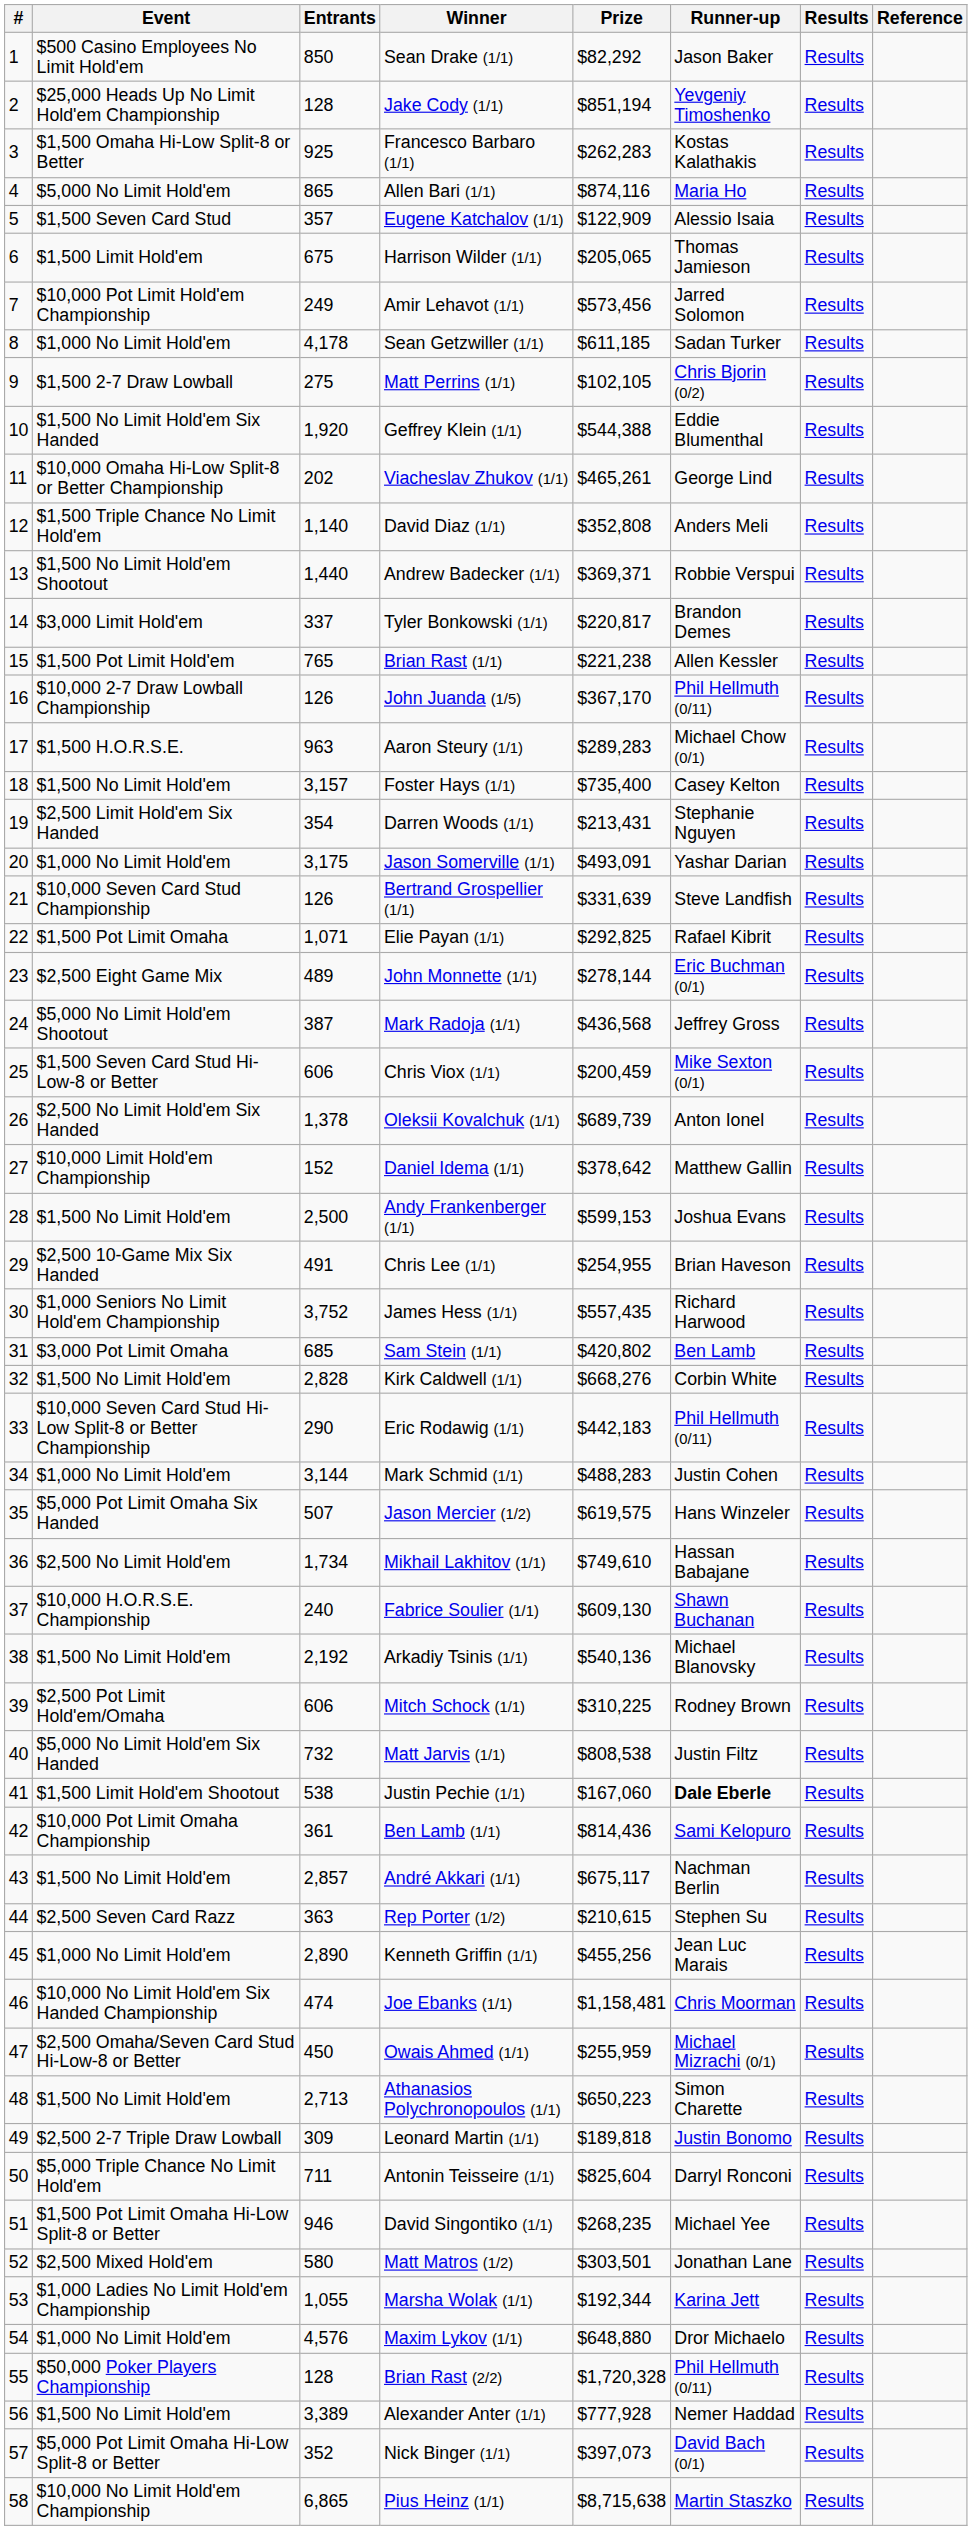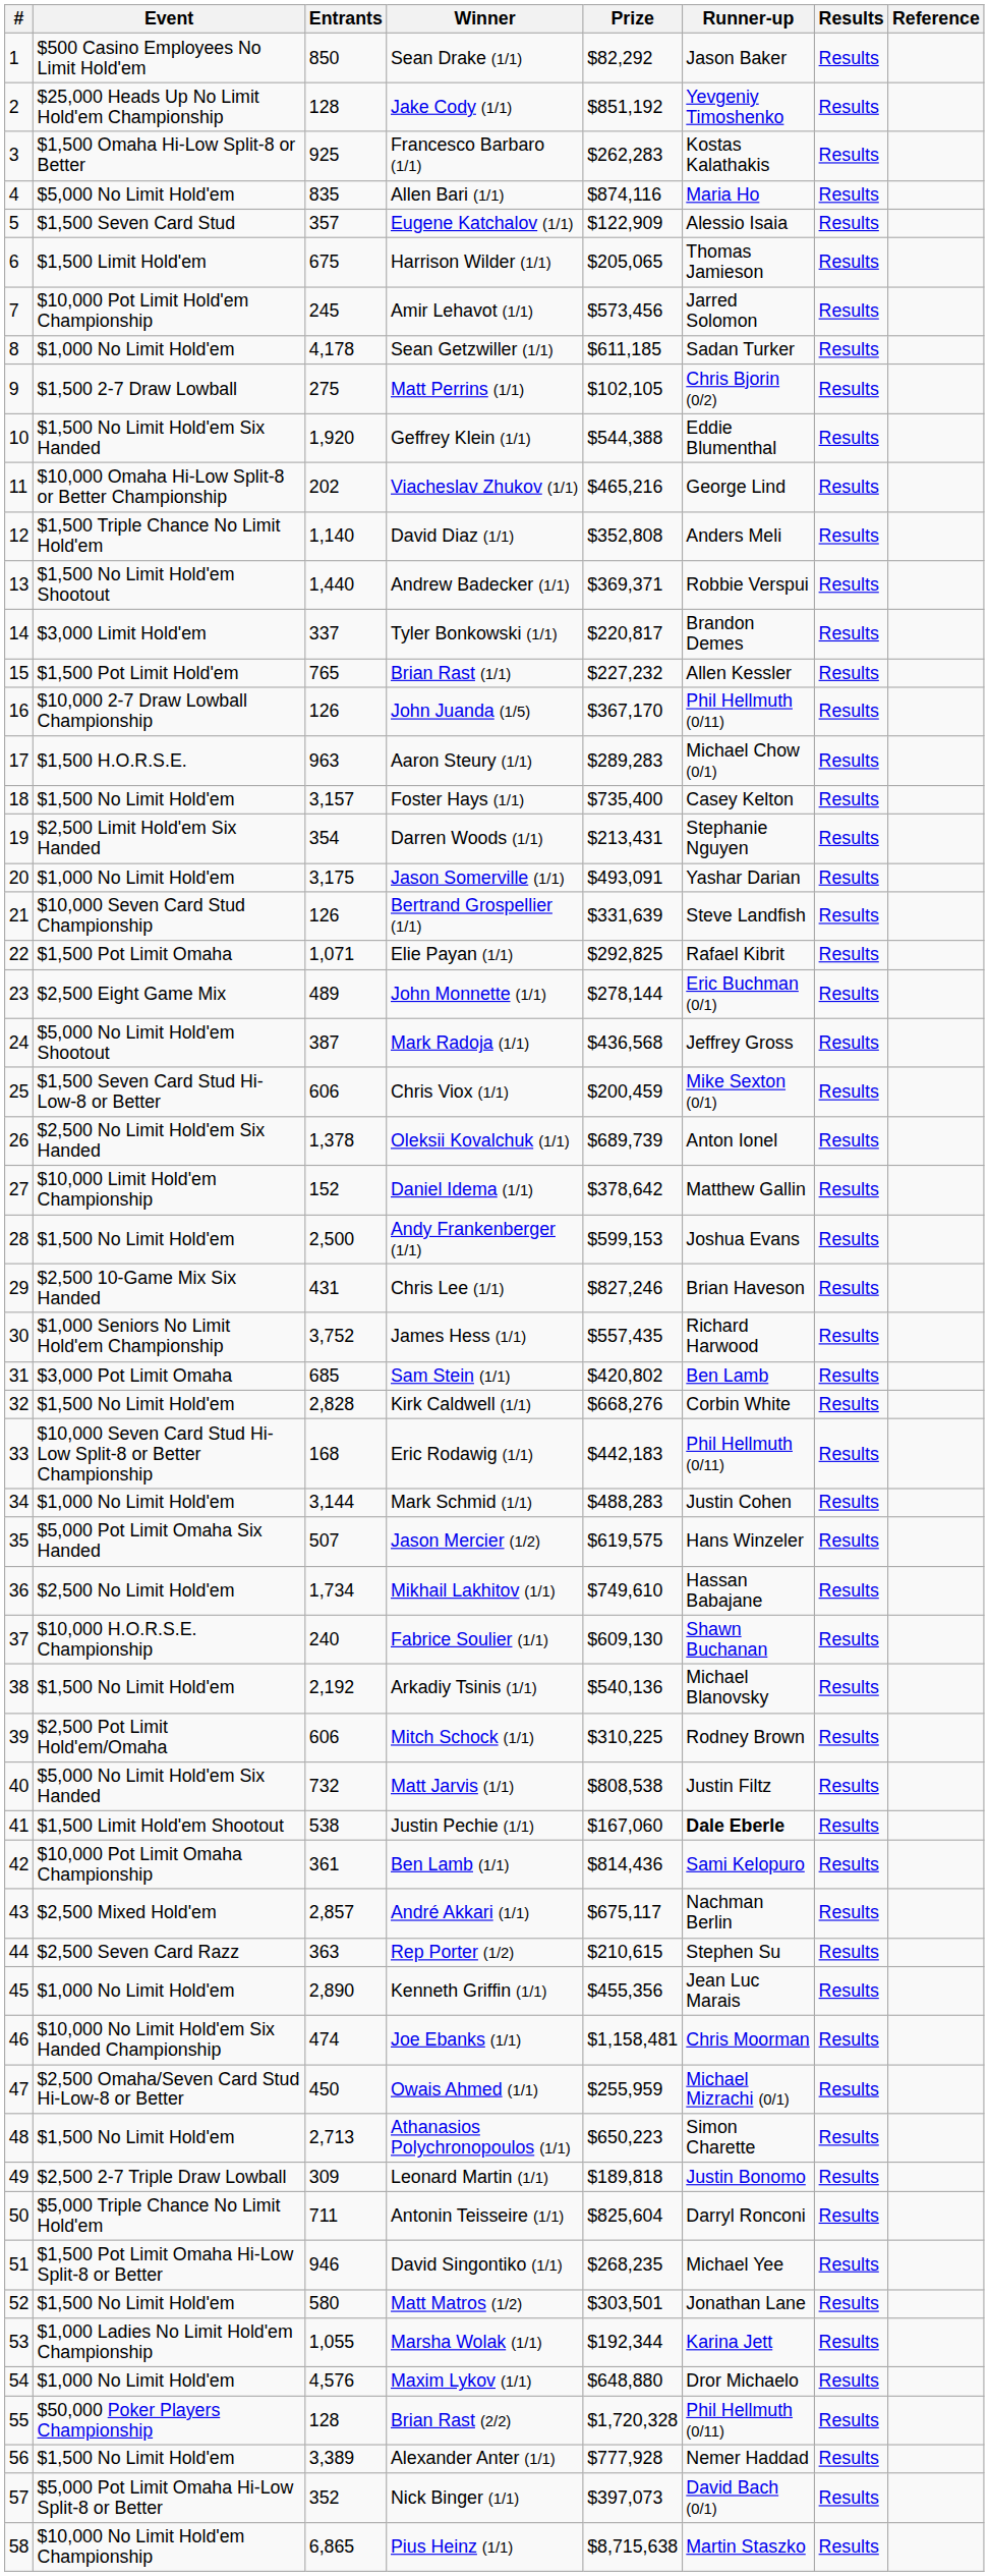 <table class="wikitable sortable">
 <tr>
 <th bgcolor="#FFEBAD">#</th>
 <th bgcolor="#FFEBAD">Event</th>
 <th bgcolor="#FFEBAD">Entrants</th>
 <th bgcolor="#FFEBAD">Winner</th>
 <th bgcolor="#FFEBAD">Prize</th>
 <th bgcolor="#FFEBAD">Runner-up</th>
 <th bgcolor="#FFEBAD">Results</th>
 <th bgcolor="#FFEBAD">Reference</th>
 </tr>
 <tr>
 <td>1</td>
 <td>$500 Casino Employees No Limit Hold'em</td>
 <td>850</td>
 <td>Sean Drake <small>(1/1)</small></td>
 <td>$82,292</td>
 <td>Jason Baker</td>
 <td><a href='#'>Results</a></td>
 <td></td>
 </tr>
 <tr>
 <td>2</td>
 <td>$25,000 Heads Up No Limit Hold'em Championship</td>
 <td>128</td>
 <td><a href='#'>Jake Cody</a> <small>(1/1)</small></td>
-<td>$851,194</td>
+<td>$851,192</td>
 <td><a href='#'>Yevgeniy Timoshenko</a></td>
 <td><a href='#'>Results</a></td>
 <td></td>
 </tr>
 <tr>
 <td>3</td>
 <td>$1,500 Omaha Hi-Low Split-8 or Better</td>
 <td>925</td>
 <td>Francesco Barbaro <small>(1/1)</small></td>
 <td>$262,283</td>
 <td>Kostas Kalathakis</td>
 <td><a href='#'>Results</a></td>
 <td></td>
 </tr>
 <tr>
 <td>4</td>
 <td>$5,000 No Limit Hold'em</td>
-<td>865</td>
+<td>835</td>
 <td>Allen Bari <small>(1/1)</small></td>
 <td>$874,116</td>
 <td><a href='#'>Maria Ho</a></td>
 <td><a href='#'>Results</a></td>
 <td></td>
 </tr>
 <tr>
 <td>5</td>
 <td>$1,500 Seven Card Stud</td>
 <td>357</td>
 <td><a href='#'>Eugene Katchalov</a> <small>(1/1)</small></td>
 <td>$122,909</td>
 <td>Alessio Isaia</td>
 <td><a href='#'>Results</a></td>
 <td></td>
 </tr>
 <tr>
 <td>6</td>
 <td>$1,500 Limit Hold'em</td>
 <td>675</td>
 <td>Harrison Wilder <small>(1/1)</small></td>
 <td>$205,065</td>
 <td>Thomas Jamieson</td>
 <td><a href='#'>Results</a></td>
 <td></td>
 </tr>
 <tr>
 <td>7</td>
 <td>$10,000 Pot Limit Hold'em Championship</td>
-<td>249</td>
+<td>245</td>
 <td>Amir Lehavot <small>(1/1)</small></td>
 <td>$573,456</td>
 <td>Jarred Solomon</td>
 <td><a href='#'>Results</a></td>
 <td></td>
 </tr>
 <tr>
 <td>8</td>
 <td>$1,000 No Limit Hold'em</td>
 <td>4,178</td>
 <td>Sean Getzwiller <small>(1/1)</small></td>
 <td>$611,185</td>
 <td>Sadan Turker</td>
 <td><a href='#'>Results</a></td>
 <td></td>
 </tr>
 <tr>
 <td>9</td>
 <td>$1,500 2-7 Draw Lowball</td>
 <td>275</td>
 <td><a href='#'>Matt Perrins</a> <small>(1/1)</small></td>
 <td>$102,105</td>
 <td><a href='#'>Chris Bjorin</a> <small>(0/2)</small></td>
 <td><a href='#'>Results</a></td>
 <td></td>
 </tr>
 <tr>
 <td>10</td>
 <td>$1,500 No Limit Hold'em Six Handed</td>
 <td>1,920</td>
 <td>Geffrey Klein <small>(1/1)</small></td>
 <td>$544,388</td>
 <td>Eddie Blumenthal</td>
 <td><a href='#'>Results</a></td>
 <td></td>
 </tr>
 <tr>
 <td>11</td>
 <td>$10,000 Omaha Hi-Low Split-8 or Better Championship</td>
 <td>202</td>
 <td><a href='#'>Viacheslav Zhukov</a> <small>(1/1)</small></td>
-<td>$465,261</td>
+<td>$465,216</td>
 <td>George Lind</td>
 <td><a href='#'>Results</a></td>
 <td></td>
 </tr>
 <tr>
 <td>12</td>
 <td>$1,500 Triple Chance No Limit Hold'em</td>
 <td>1,140</td>
 <td>David Diaz <small>(1/1)</small></td>
 <td>$352,808</td>
 <td>Anders Meli</td>
 <td><a href='#'>Results</a></td>
 <td></td>
 </tr>
 <tr>
 <td>13</td>
 <td>$1,500 No Limit Hold'em Shootout</td>
 <td>1,440</td>
 <td>Andrew Badecker <small>(1/1)</small></td>
 <td>$369,371</td>
 <td>Robbie Verspui</td>
 <td><a href='#'>Results</a></td>
 <td></td>
 </tr>
 <tr>
 <td>14</td>
 <td>$3,000 Limit Hold'em</td>
 <td>337</td>
 <td>Tyler Bonkowski <small>(1/1)</small></td>
 <td>$220,817</td>
 <td>Brandon Demes</td>
 <td><a href='#'>Results</a></td>
 <td></td>
 </tr>
 <tr>
 <td>15</td>
 <td>$1,500 Pot Limit Hold'em</td>
 <td>765</td>
 <td><a href='#'>Brian Rast</a> <small>(1/1)</small></td>
-<td>$221,238</td>
+<td>$227,232</td>
 <td>Allen Kessler</td>
 <td><a href='#'>Results</a></td>
 <td></td>
 </tr>
 <tr>
 <td>16</td>
 <td>$10,000 2-7 Draw Lowball Championship</td>
 <td>126</td>
 <td><a href='#'>John Juanda</a> <small>(1/5)</small></td>
 <td>$367,170</td>
 <td><a href='#'>Phil Hellmuth</a> <small>(0/11)</small></td>
 <td><a href='#'>Results</a></td>
 <td></td>
 </tr>
 <tr>
 <td>17</td>
 <td>$1,500 H.O.R.S.E.</td>
 <td>963</td>
 <td>Aaron Steury <small>(1/1)</small></td>
 <td>$289,283</td>
 <td>Michael Chow <small>(0/1)</small></td>
 <td><a href='#'>Results</a></td>
 <td></td>
 </tr>
 <tr>
 <td>18</td>
 <td>$1,500 No Limit Hold'em</td>
 <td>3,157</td>
 <td>Foster Hays <small>(1/1)</small></td>
 <td>$735,400</td>
 <td>Casey Kelton</td>
 <td><a href='#'>Results</a></td>
 <td></td>
 </tr>
 <tr>
 <td>19</td>
 <td>$2,500 Limit Hold'em Six Handed</td>
 <td>354</td>
 <td>Darren Woods <small>(1/1)</small></td>
 <td>$213,431</td>
 <td>Stephanie Nguyen</td>
 <td><a href='#'>Results</a></td>
 <td></td>
 </tr>
 <tr>
 <td>20</td>
 <td>$1,000 No Limit Hold'em</td>
 <td>3,175</td>
 <td><a href='#'>Jason Somerville</a> <small>(1/1)</small></td>
 <td>$493,091</td>
 <td>Yashar Darian</td>
 <td><a href='#'>Results</a></td>
 <td></td>
 </tr>
 <tr>
 <td>21</td>
 <td>$10,000 Seven Card Stud Championship</td>
 <td>126</td>
 <td><a href='#'>Bertrand Grospellier</a> <small>(1/1)</small></td>
 <td>$331,639</td>
 <td>Steve Landfish</td>
 <td><a href='#'>Results</a></td>
 <td></td>
 </tr>
 <tr>
 <td>22</td>
 <td>$1,500 Pot Limit Omaha</td>
 <td>1,071</td>
 <td>Elie Payan <small>(1/1)</small></td>
 <td>$292,825</td>
 <td>Rafael Kibrit</td>
 <td><a href='#'>Results</a></td>
 <td></td>
 </tr>
 <tr>
 <td>23</td>
 <td>$2,500 Eight Game Mix</td>
 <td>489</td>
 <td><a href='#'>John Monnette</a> <small>(1/1)</small></td>
 <td>$278,144</td>
 <td><a href='#'>Eric Buchman</a> <small>(0/1)</small></td>
 <td><a href='#'>Results</a></td>
 <td></td>
 </tr>
 <tr>
 <td>24</td>
 <td>$5,000 No Limit Hold'em Shootout</td>
 <td>387</td>
 <td><a href='#'>Mark Radoja</a> <small>(1/1)</small></td>
 <td>$436,568</td>
 <td>Jeffrey Gross</td>
 <td><a href='#'>Results</a></td>
 <td></td>
 </tr>
 <tr>
 <td>25</td>
 <td>$1,500 Seven Card Stud Hi-Low-8 or Better</td>
 <td>606</td>
 <td>Chris Viox <small>(1/1)</small></td>
 <td>$200,459</td>
 <td><a href='#'>Mike Sexton</a> <small>(0/1)</small></td>
 <td><a href='#'>Results</a></td>
 <td></td>
 </tr>
 <tr>
 <td>26</td>
 <td>$2,500 No Limit Hold'em Six Handed</td>
 <td>1,378</td>
 <td><a href='#'>Oleksii Kovalchuk</a> <small>(1/1)</small></td>
 <td>$689,739</td>
 <td>Anton Ionel</td>
 <td><a href='#'>Results</a></td>
 <td></td>
 </tr>
 <tr>
 <td>27</td>
 <td>$10,000 Limit Hold'em Championship</td>
 <td>152</td>
 <td><a href='#'>Daniel Idema</a> <small>(1/1)</small></td>
 <td>$378,642</td>
 <td>Matthew Gallin</td>
 <td><a href='#'>Results</a></td>
 <td></td>
 </tr>
 <tr>
 <td>28</td>
 <td>$1,500 No Limit Hold'em</td>
 <td>2,500</td>
 <td><a href='#'>Andy Frankenberger</a> <small>(1/1)</small></td>
 <td>$599,153</td>
 <td>Joshua Evans</td>
 <td><a href='#'>Results</a></td>
 <td></td>
 </tr>
 <tr>
 <td>29</td>
 <td>$2,500 10-Game Mix Six Handed</td>
-<td>491</td>
+<td>431</td>
 <td>Chris Lee <small>(1/1)</small></td>
-<td>$254,955</td>
+<td>$827,246</td>
 <td>Brian Haveson</td>
 <td><a href='#'>Results</a></td>
 <td></td>
 </tr>
 <tr>
 <td>30</td>
 <td>$1,000 Seniors No Limit Hold'em Championship</td>
 <td>3,752</td>
 <td>James Hess <small>(1/1)</small></td>
 <td>$557,435</td>
 <td>Richard Harwood</td>
 <td><a href='#'>Results</a></td>
 <td></td>
 </tr>
 <tr>
 <td>31</td>
 <td>$3,000 Pot Limit Omaha</td>
 <td>685</td>
 <td><a href='#'>Sam Stein</a> <small>(1/1)</small></td>
 <td>$420,802</td>
 <td><a href='#'>Ben Lamb</a></td>
 <td><a href='#'>Results</a></td>
 <td></td>
 </tr>
 <tr>
 <td>32</td>
 <td>$1,500 No Limit Hold'em</td>
 <td>2,828</td>
 <td>Kirk Caldwell <small>(1/1)</small></td>
 <td>$668,276</td>
 <td>Corbin White</td>
 <td><a href='#'>Results</a></td>
 <td></td>
 </tr>
 <tr>
 <td>33</td>
 <td>$10,000 Seven Card Stud Hi-Low Split-8 or Better Championship</td>
-<td>290</td>
+<td>168</td>
 <td>Eric Rodawig <small>(1/1)</small></td>
 <td>$442,183</td>
 <td><a href='#'>Phil Hellmuth</a> <small>(0/11)</small></td>
 <td><a href='#'>Results</a></td>
 <td></td>
 </tr>
 <tr>
 <td>34</td>
 <td>$1,000 No Limit Hold'em</td>
 <td>3,144</td>
 <td>Mark Schmid <small>(1/1)</small></td>
 <td>$488,283</td>
 <td>Justin Cohen</td>
 <td><a href='#'>Results</a></td>
 <td></td>
 </tr>
 <tr>
 <td>35</td>
 <td>$5,000 Pot Limit Omaha Six Handed</td>
 <td>507</td>
 <td><a href='#'>Jason Mercier</a> <small>(1/2)</small></td>
 <td>$619,575</td>
 <td>Hans Winzeler</td>
 <td><a href='#'>Results</a></td>
 <td></td>
 </tr>
 <tr>
 <td>36</td>
 <td>$2,500 No Limit Hold'em</td>
 <td>1,734</td>
 <td><a href='#'>Mikhail Lakhitov</a> <small>(1/1)</small></td>
 <td>$749,610</td>
 <td>Hassan Babajane</td>
 <td><a href='#'>Results</a></td>
 <td></td>
 </tr>
 <tr>
 <td>37</td>
 <td>$10,000 H.O.R.S.E. Championship</td>
 <td>240</td>
 <td><a href='#'>Fabrice Soulier</a> <small>(1/1)</small></td>
 <td>$609,130</td>
 <td><a href='#'>Shawn Buchanan</a></td>
 <td><a href='#'>Results</a></td>
 <td></td>
 </tr>
 <tr>
 <td>38</td>
 <td>$1,500 No Limit Hold'em</td>
 <td>2,192</td>
 <td>Arkadiy Tsinis <small>(1/1)</small></td>
 <td>$540,136</td>
 <td>Michael Blanovsky</td>
 <td><a href='#'>Results</a></td>
 <td></td>
 </tr>
 <tr>
 <td>39</td>
 <td>$2,500 Pot Limit Hold'em/Omaha</td>
 <td>606</td>
 <td><a href='#'>Mitch Schock</a> <small>(1/1)</small></td>
 <td>$310,225</td>
 <td>Rodney Brown</td>
 <td><a href='#'>Results</a></td>
 <td></td>
 </tr>
 <tr>
 <td>40</td>
 <td>$5,000 No Limit Hold'em Six Handed</td>
 <td>732</td>
 <td><a href='#'>Matt Jarvis</a> <small>(1/1)</small></td>
 <td>$808,538</td>
 <td>Justin Filtz</td>
 <td><a href='#'>Results</a></td>
 <td></td>
 </tr>
 <tr>
 <td>41</td>
 <td>$1,500 Limit Hold'em Shootout</td>
 <td>538</td>
 <td>Justin Pechie <small>(1/1)</small></td>
 <td>$167,060</td>
 <td><strong>Dale Eberle</strong></td>
 <td><a href='#'>Results</a></td>
 <td></td>
 </tr>
 <tr>
 <td>42</td>
 <td>$10,000 Pot Limit Omaha Championship</td>
 <td>361</td>
 <td><a href='#'>Ben Lamb</a> <small>(1/1)</small></td>
 <td>$814,436</td>
 <td><a href='#'>Sami Kelopuro</a></td>
 <td><a href='#'>Results</a></td>
 <td></td>
 </tr>
 <tr>
 <td>43</td>
-<td>$1,500 No Limit Hold'em</td>
+<td>$2,500 Mixed Hold'em</td>
 <td>2,857</td>
 <td><a href='#'>André Akkari</a> <small>(1/1)</small></td>
 <td>$675,117</td>
 <td>Nachman Berlin</td>
 <td><a href='#'>Results</a></td>
 <td></td>
 </tr>
 <tr>
 <td>44</td>
 <td>$2,500 Seven Card Razz</td>
 <td>363</td>
 <td><a href='#'>Rep Porter</a> <small>(1/2)</small></td>
 <td>$210,615</td>
 <td>Stephen Su</td>
 <td><a href='#'>Results</a></td>
 <td></td>
 </tr>
 <tr>
 <td>45</td>
 <td>$1,000 No Limit Hold'em</td>
 <td>2,890</td>
 <td>Kenneth Griffin <small>(1/1)</small></td>
-<td>$455,256</td>
+<td>$455,356</td>
 <td>Jean Luc Marais</td>
 <td><a href='#'>Results</a></td>
 <td></td>
 </tr>
 <tr>
 <td>46</td>
 <td>$10,000 No Limit Hold'em Six Handed Championship</td>
 <td>474</td>
 <td><a href='#'>Joe Ebanks</a> <small>(1/1)</small></td>
 <td>$1,158,481</td>
 <td><a href='#'>Chris Moorman</a></td>
 <td><a href='#'>Results</a></td>
 <td></td>
 </tr>
 <tr>
 <td>47</td>
 <td>$2,500 Omaha/Seven Card Stud Hi-Low-8 or Better</td>
 <td>450</td>
 <td><a href='#'>Owais Ahmed</a> <small>(1/1)</small></td>
 <td>$255,959</td>
 <td><a href='#'>Michael Mizrachi</a> <small>(0/1)</small></td>
 <td><a href='#'>Results</a></td>
 <td></td>
 </tr>
 <tr>
 <td>48</td>
 <td>$1,500 No Limit Hold'em</td>
 <td>2,713</td>
 <td><a href='#'>Athanasios Polychronopoulos</a> <small>(1/1)</small></td>
 <td>$650,223</td>
 <td>Simon Charette</td>
 <td><a href='#'>Results</a></td>
 <td></td>
 </tr>
 <tr>
 <td>49</td>
 <td>$2,500 2-7 Triple Draw Lowball</td>
 <td>309</td>
 <td>Leonard Martin <small>(1/1)</small></td>
 <td>$189,818</td>
 <td><a href='#'>Justin Bonomo</a></td>
 <td><a href='#'>Results</a></td>
 <td></td>
 </tr>
 <tr>
 <td>50</td>
 <td>$5,000 Triple Chance No Limit Hold'em</td>
 <td>711</td>
 <td>Antonin Teisseire <small>(1/1)</small></td>
 <td>$825,604</td>
 <td>Darryl Ronconi</td>
 <td><a href='#'>Results</a></td>
 <td></td>
 </tr>
 <tr>
 <td>51</td>
 <td>$1,500 Pot Limit Omaha Hi-Low Split-8 or Better</td>
 <td>946</td>
 <td>David Singontiko <small>(1/1)</small></td>
 <td>$268,235</td>
 <td>Michael Yee</td>
 <td><a href='#'>Results</a></td>
 <td></td>
 </tr>
 <tr>
 <td>52</td>
-<td>$2,500 Mixed Hold'em</td>
+<td>$1,500 No Limit Hold'em</td>
 <td>580</td>
 <td><a href='#'>Matt Matros</a> <small>(1/2)</small></td>
 <td>$303,501</td>
 <td>Jonathan Lane</td>
 <td><a href='#'>Results</a></td>
 <td></td>
 </tr>
 <tr>
 <td>53</td>
 <td>$1,000 Ladies No Limit Hold'em Championship</td>
 <td>1,055</td>
 <td><a href='#'>Marsha Wolak</a> <small>(1/1)</small></td>
 <td>$192,344</td>
 <td><a href='#'>Karina Jett</a></td>
 <td><a href='#'>Results</a></td>
 <td></td>
 </tr>
 <tr>
 <td>54</td>
 <td>$1,000 No Limit Hold'em</td>
 <td>4,576</td>
 <td><a href='#'>Maxim Lykov</a> <small>(1/1)</small></td>
 <td>$648,880</td>
 <td>Dror Michaelo</td>
 <td><a href='#'>Results</a></td>
 <td></td>
 </tr>
 <tr>
 <td>55</td>
 <td>$50,000 <a href='#'>Poker Players Championship</a></td>
 <td>128</td>
 <td><a href='#'>Brian Rast</a> <small>(2/2)</small></td>
 <td>$1,720,328</td>
 <td><a href='#'>Phil Hellmuth</a> <small>(0/11)</small></td>
 <td><a href='#'>Results</a></td>
 <td></td>
 </tr>
 <tr>
 <td>56</td>
 <td>$1,500 No Limit Hold'em</td>
 <td>3,389</td>
 <td>Alexander Anter <small>(1/1)</small></td>
 <td>$777,928</td>
 <td>Nemer Haddad</td>
 <td><a href='#'>Results</a></td>
 <td></td>
 </tr>
 <tr>
 <td>57</td>
 <td>$5,000 Pot Limit Omaha Hi-Low Split-8 or Better</td>
 <td>352</td>
 <td>Nick Binger <small>(1/1)</small></td>
 <td>$397,073</td>
 <td><a href='#'>David Bach</a> <small>(0/1)</small></td>
 <td><a href='#'>Results</a></td>
 <td></td>
 </tr>
 <tr>
 <td>58</td>
 <td>$10,000 No Limit Hold'em Championship</td>
 <td>6,865</td>
 <td><a href='#'>Pius Heinz</a> <small>(1/1)</small></td>
 <td>$8,715,638</td>
 <td><a href='#'>Martin Staszko</a></td>
 <td><a href='#'>Results</a></td>
 <td></td>
 </tr>
 </table>
